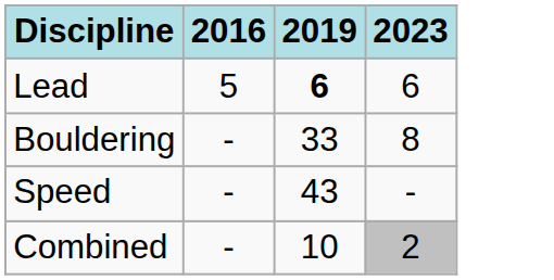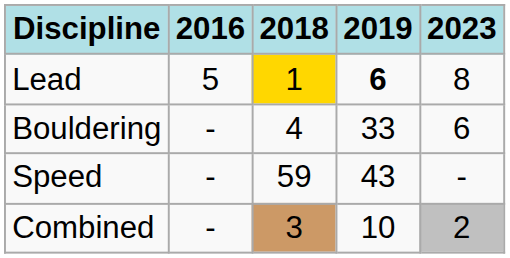 <table class="wikitable" style="text-align: center;">
 <tr>
 <th style="background: #b0e0e6;">Discipline</th>
 <th style="background: #b0e0e6;">2016</th>
+<th style="background: #b0e0e6;">2018</th>
 <th style="background: #b0e0e6;">2019</th>
 <th style="background: #b0e0e6;">2023</th>
 </tr>
 <tr>
 <td align="left">Lead</td>
 <td>5</td>
+<td style="background:gold">1</td>
 <td><strong>6</strong></td>
-<td>6</td>
+<td>8</td>
 </tr>
 <tr>
 <td align="left">Bouldering</td>
 <td>-</td>
+<td>4</td>
 <td>33</td>
-<td>8</td>
+<td>6</td>
 </tr>
 <tr>
 <td align="left">Speed</td>
 <td>-</td>
+<td>59</td>
 <td>43</td>
 <td>-</td>
 </tr>
 <tr>
 <td align="left">Combined</td>
 <td>-</td>
+<td style="background:#cc9966">3</td>
 <td>10</td>
 <td style="background:silver">2</td>
 </tr>
 </table>
